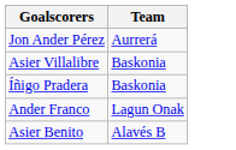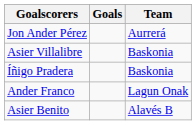 <table class="wikitable sortable" class="wikitable">
 <tr style="background:#ccc; text-align:center;">
 <th>Goalscorers</th>
+<th>Goals</th>
 <th>Team</th>
 </tr>
 <tr>
 <td> <a href='#'>Jon Ander Pérez</a></td>
+<td></td>
 <td><a href='#'>Aurrerá</a></td>
 </tr>
 <tr>
 <td> <a href='#'>Asier Villalibre</a></td>
+<td></td>
 <td><a href='#'>Baskonia</a></td>
 </tr>
 <tr>
 <td> <a href='#'>Íñigo Pradera</a></td>
+<td></td>
 <td><a href='#'>Baskonia</a></td>
 </tr>
 <tr>
 <td> <a href='#'>Ander Franco</a></td>
+<td></td>
 <td><a href='#'>Lagun Onak</a></td>
 </tr>
 <tr>
 <td> <a href='#'>Asier Benito</a></td>
+<td></td>
 <td><a href='#'>Alavés B</a></td>
 </tr>
 </table>
